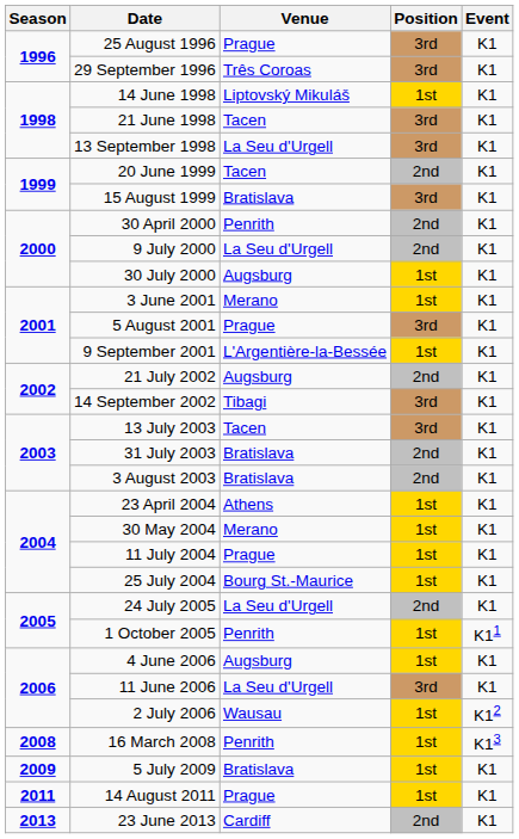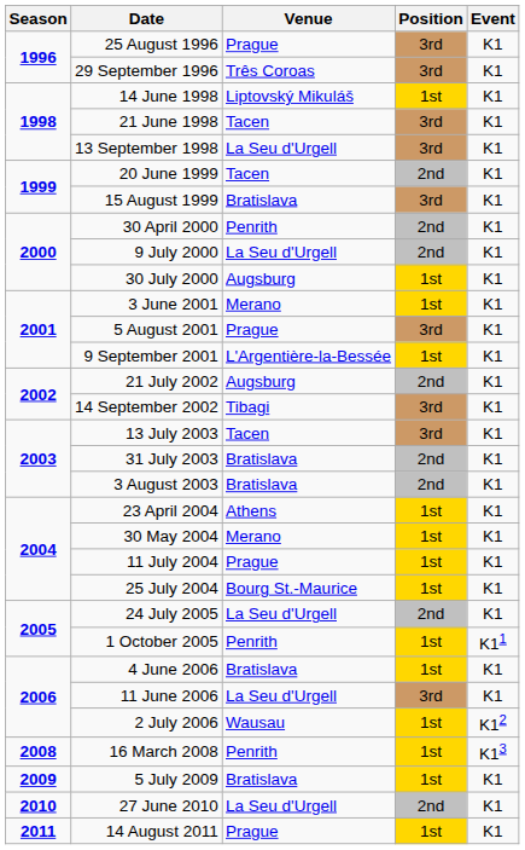 <table class="wikitable" style="text-align:center; font-size:95%;">
 <tr>
 <th>Season</th>
 <th>Date</th>
 <th>Venue</th>
 <th>Position</th>
 <th>Event</th>
 </tr>
 <tr>
 <td rowspan=2><strong><a href='#'>1996</a></strong></td>
 <td align=right>25 August 1996</td>
 <td align=left><a href='#'>Prague</a></td>
 <td bgcolor=cc9966>3rd</td>
 <td>K1</td>
 </tr>
 <tr>
 <td align=right>29 September 1996</td>
 <td align=left><a href='#'>Três Coroas</a></td>
 <td bgcolor=cc9966>3rd</td>
 <td>K1</td>
 </tr>
 <tr>
 <td rowspan=3><strong><a href='#'>1998</a></strong></td>
 <td align=right>14 June 1998</td>
 <td align=left><a href='#'>Liptovský Mikuláš</a></td>
 <td bgcolor=gold>1st</td>
 <td>K1</td>
 </tr>
 <tr>
 <td align=right>21 June 1998</td>
 <td align=left><a href='#'>Tacen</a></td>
 <td bgcolor=cc9966>3rd</td>
 <td>K1</td>
 </tr>
 <tr>
 <td align=right>13 September 1998</td>
 <td align=left><a href='#'>La Seu d'Urgell</a></td>
 <td bgcolor=cc9966>3rd</td>
 <td>K1</td>
 </tr>
 <tr>
 <td rowspan=2><strong><a href='#'>1999</a></strong></td>
 <td align=right>20 June 1999</td>
 <td align=left><a href='#'>Tacen</a></td>
 <td bgcolor=silver>2nd</td>
 <td>K1</td>
 </tr>
 <tr>
 <td align=right>15 August 1999</td>
 <td align=left><a href='#'>Bratislava</a></td>
 <td bgcolor=cc9966>3rd</td>
 <td>K1</td>
 </tr>
 <tr>
 <td rowspan=3><strong><a href='#'>2000</a></strong></td>
 <td align=right>30 April 2000</td>
 <td align=left><a href='#'>Penrith</a></td>
 <td bgcolor=silver>2nd</td>
 <td>K1</td>
 </tr>
 <tr>
 <td align=right>9 July 2000</td>
 <td align=left><a href='#'>La Seu d'Urgell</a></td>
 <td bgcolor=silver>2nd</td>
 <td>K1</td>
 </tr>
 <tr>
 <td align=right>30 July 2000</td>
 <td align=left><a href='#'>Augsburg</a></td>
 <td bgcolor=gold>1st</td>
 <td>K1</td>
 </tr>
 <tr>
 <td rowspan=3><strong><a href='#'>2001</a></strong></td>
 <td align=right>3 June 2001</td>
 <td align=left><a href='#'>Merano</a></td>
 <td bgcolor=gold>1st</td>
 <td>K1</td>
 </tr>
 <tr>
 <td align=right>5 August 2001</td>
 <td align=left><a href='#'>Prague</a></td>
 <td bgcolor=cc9966>3rd</td>
 <td>K1</td>
 </tr>
 <tr>
 <td align=right>9 September 2001</td>
 <td align=left><a href='#'>L'Argentière-la-Bessée</a></td>
 <td bgcolor=gold>1st</td>
 <td>K1</td>
 </tr>
 <tr>
 <td rowspan=2><strong><a href='#'>2002</a></strong></td>
 <td align=right>21 July 2002</td>
 <td align=left><a href='#'>Augsburg</a></td>
 <td bgcolor=silver>2nd</td>
 <td>K1</td>
 </tr>
 <tr>
 <td align=right>14 September 2002</td>
 <td align=left><a href='#'>Tibagi</a></td>
 <td bgcolor=cc9966>3rd</td>
 <td>K1</td>
 </tr>
 <tr>
 <td rowspan=3><strong><a href='#'>2003</a></strong></td>
 <td align=right>13 July 2003</td>
 <td align=left><a href='#'>Tacen</a></td>
 <td bgcolor=cc9966>3rd</td>
 <td>K1</td>
 </tr>
 <tr>
 <td align=right>31 July 2003</td>
 <td align=left><a href='#'>Bratislava</a></td>
 <td bgcolor=silver>2nd</td>
 <td>K1</td>
 </tr>
 <tr>
 <td align=right>3 August 2003</td>
 <td align=left><a href='#'>Bratislava</a></td>
 <td bgcolor=silver>2nd</td>
 <td>K1</td>
 </tr>
 <tr>
 <td rowspan=4><strong><a href='#'>2004</a></strong></td>
 <td align=right>23 April 2004</td>
 <td align=left><a href='#'>Athens</a></td>
 <td bgcolor=gold>1st</td>
 <td>K1</td>
 </tr>
 <tr>
 <td align=right>30 May 2004</td>
 <td align=left><a href='#'>Merano</a></td>
 <td bgcolor=gold>1st</td>
 <td>K1</td>
 </tr>
 <tr>
 <td align=right>11 July 2004</td>
 <td align=left><a href='#'>Prague</a></td>
 <td bgcolor=gold>1st</td>
 <td>K1</td>
 </tr>
 <tr>
 <td align=right>25 July 2004</td>
 <td align=left><a href='#'>Bourg St.-Maurice</a></td>
 <td bgcolor=gold>1st</td>
 <td>K1</td>
 </tr>
 <tr>
 <td rowspan=2><strong><a href='#'>2005</a></strong></td>
 <td align=right>24 July 2005</td>
 <td align=left><a href='#'>La Seu d'Urgell</a></td>
 <td bgcolor=silver>2nd</td>
 <td>K1</td>
 </tr>
 <tr>
 <td align=right>1 October 2005</td>
 <td align=left><a href='#'>Penrith</a></td>
 <td bgcolor=gold>1st</td>
 <td>K1<sup><a href='#'>1</a></sup></td>
 </tr>
 <tr>
 <td rowspan=3><strong><a href='#'>2006</a></strong></td>
 <td align=right>4 June 2006</td>
-<td align=left><a href='#'>Augsburg</a></td>
+<td align=left><a href='#'>Bratislava</a></td>
 <td bgcolor=gold>1st</td>
 <td>K1</td>
 </tr>
 <tr>
 <td align=right>11 June 2006</td>
 <td align=left><a href='#'>La Seu d'Urgell</a></td>
 <td bgcolor=cc9966>3rd</td>
 <td>K1</td>
 </tr>
 <tr>
 <td align=right>2 July 2006</td>
 <td align=left><a href='#'>Wausau</a></td>
 <td bgcolor=gold>1st</td>
 <td>K1<sup><a href='#'>2</a></sup></td>
 </tr>
 <tr>
 <td><strong><a href='#'>2008</a></strong></td>
 <td align=right>16 March 2008</td>
 <td align=left><a href='#'>Penrith</a></td>
 <td bgcolor=gold>1st</td>
 <td>K1<sup><a href='#'>3</a></sup></td>
 </tr>
 <tr>
 <td><strong><a href='#'>2009</a></strong></td>
 <td align=right>5 July 2009</td>
 <td align=left><a href='#'>Bratislava</a></td>
 <td bgcolor=gold>1st</td>
 <td>K1</td>
 </tr>
 <tr>
+<td><strong><a href='#'>2010</a></strong></td>
+<td align=right>27 June 2010</td>
+<td align=left><a href='#'>La Seu d'Urgell</a></td>
+<td bgcolor=silver>2nd</td>
+<td>K1</td>
+</tr>
+<tr>
 <td><strong><a href='#'>2011</a></strong></td>
 <td align=right>14 August 2011</td>
 <td align=left><a href='#'>Prague</a></td>
 <td bgcolor=gold>1st</td>
 <td>K1</td>
 </tr>
-<tr>
-<td><strong><a href='#'>2013</a></strong></td>
-<td align=right>23 June 2013</td>
-<td align=left><a href='#'>Cardiff</a></td>
-<td bgcolor=silver>2nd</td>
-<td>K1</td>
-</tr>
 </table>
